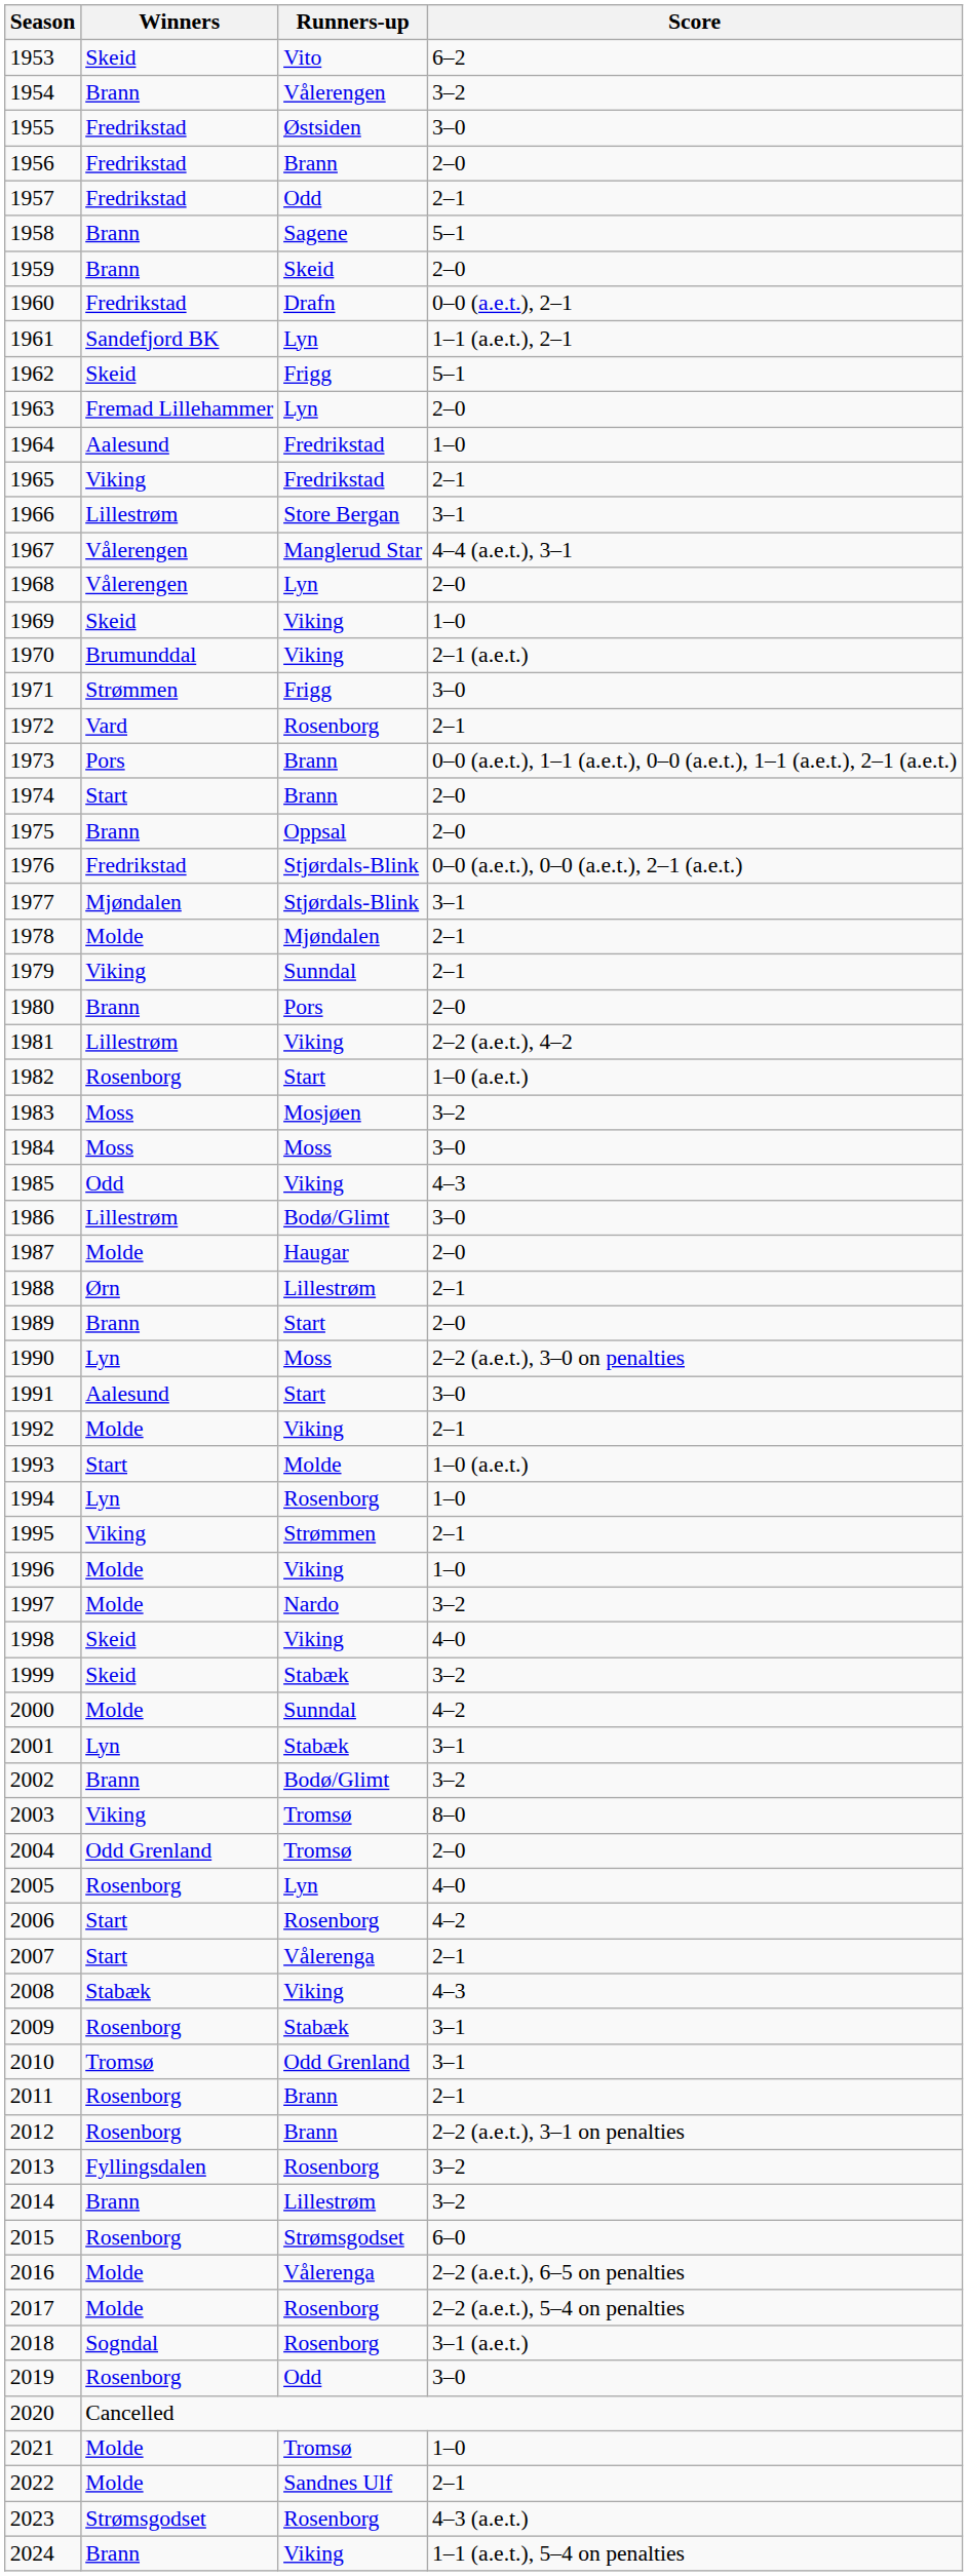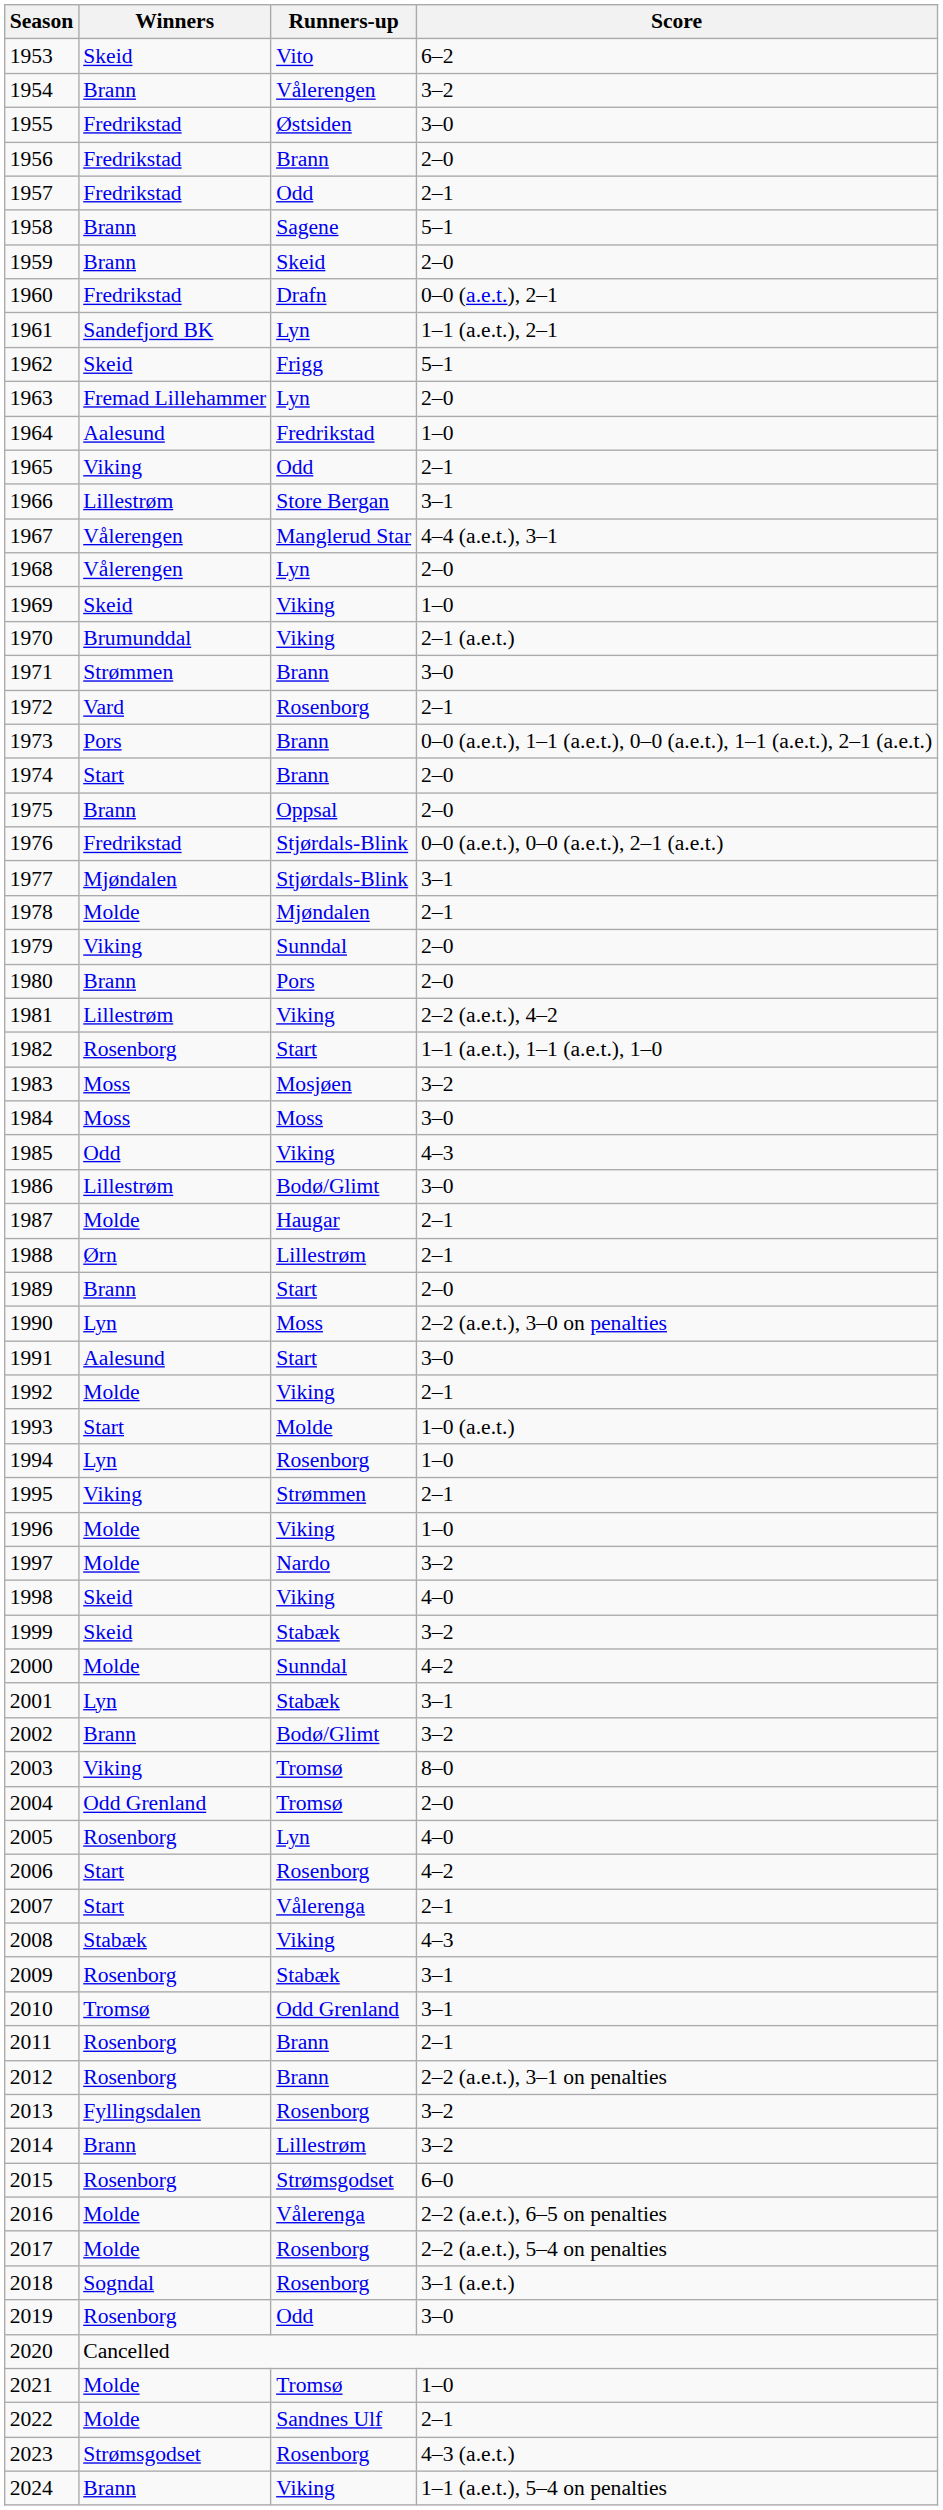 <table class="wikitable">
 <tr ---- align="center" style="background-color:#ddd;">
 <th>Season</th>
 <th>Winners</th>
 <th>Runners-up</th>
 <th>Score</th>
 </tr>
 <tr>
 <td>1953</td>
 <td><a href='#'>Skeid</a></td>
 <td><a href='#'>Vito</a></td>
 <td>6–2</td>
 </tr>
 <tr>
 <td>1954</td>
 <td><a href='#'>Brann</a></td>
 <td><a href='#'>Vålerengen</a></td>
 <td>3–2</td>
 </tr>
 <tr>
 <td>1955</td>
 <td><a href='#'>Fredrikstad</a></td>
 <td><a href='#'>Østsiden</a></td>
 <td>3–0</td>
 </tr>
 <tr>
 <td>1956</td>
 <td><a href='#'>Fredrikstad</a></td>
 <td><a href='#'>Brann</a></td>
 <td>2–0</td>
 </tr>
 <tr>
 <td>1957</td>
 <td><a href='#'>Fredrikstad</a></td>
 <td><a href='#'>Odd</a></td>
 <td>2–1</td>
 </tr>
 <tr>
 <td>1958</td>
 <td><a href='#'>Brann</a></td>
 <td><a href='#'>Sagene</a></td>
 <td>5–1</td>
 </tr>
 <tr>
 <td>1959</td>
 <td><a href='#'>Brann</a></td>
 <td><a href='#'>Skeid</a></td>
 <td>2–0</td>
 </tr>
 <tr>
 <td>1960</td>
 <td><a href='#'>Fredrikstad</a></td>
 <td><a href='#'>Drafn</a></td>
 <td>0–0 (<a href='#'>a.e.t.</a>), 2–1</td>
 </tr>
 <tr>
 <td>1961</td>
 <td><a href='#'>Sandefjord BK</a></td>
 <td><a href='#'>Lyn</a></td>
 <td>1–1 (a.e.t.), 2–1</td>
 </tr>
 <tr>
 <td>1962</td>
 <td><a href='#'>Skeid</a></td>
 <td><a href='#'>Frigg</a></td>
 <td>5–1</td>
 </tr>
 <tr>
 <td>1963</td>
 <td><a href='#'>Fremad Lillehammer</a></td>
 <td><a href='#'>Lyn</a></td>
 <td>2–0</td>
 </tr>
 <tr>
 <td>1964</td>
 <td><a href='#'>Aalesund</a></td>
 <td><a href='#'>Fredrikstad</a></td>
 <td>1–0</td>
 </tr>
 <tr>
 <td>1965</td>
 <td><a href='#'>Viking</a></td>
-<td><a href='#'>Fredrikstad</a></td>
+<td><a href='#'>Odd</a></td>
 <td>2–1</td>
 </tr>
 <tr>
 <td>1966</td>
 <td><a href='#'>Lillestrøm</a></td>
 <td><a href='#'>Store Bergan</a></td>
 <td>3–1</td>
 </tr>
 <tr>
 <td>1967</td>
 <td><a href='#'>Vålerengen</a></td>
 <td><a href='#'>Manglerud Star</a></td>
 <td>4–4 (a.e.t.), 3–1</td>
 </tr>
 <tr>
 <td>1968</td>
 <td><a href='#'>Vålerengen</a></td>
 <td><a href='#'>Lyn</a></td>
 <td>2–0</td>
 </tr>
 <tr>
 <td>1969</td>
 <td><a href='#'>Skeid</a></td>
 <td><a href='#'>Viking</a></td>
 <td>1–0</td>
 </tr>
 <tr>
 <td>1970</td>
 <td><a href='#'>Brumunddal</a></td>
 <td><a href='#'>Viking</a></td>
 <td>2–1 (a.e.t.)</td>
 </tr>
 <tr>
 <td>1971</td>
 <td><a href='#'>Strømmen</a></td>
-<td><a href='#'>Frigg</a></td>
+<td><a href='#'>Brann</a></td>
 <td>3–0</td>
 </tr>
 <tr>
 <td>1972</td>
 <td><a href='#'>Vard</a></td>
 <td><a href='#'>Rosenborg</a></td>
 <td>2–1</td>
 </tr>
 <tr>
 <td>1973</td>
 <td><a href='#'>Pors</a></td>
 <td><a href='#'>Brann</a></td>
 <td>0–0 (a.e.t.), 1–1 (a.e.t.), 0–0 (a.e.t.), 1–1 (a.e.t.), 2–1 (a.e.t.)</td>
 </tr>
 <tr>
 <td>1974</td>
 <td><a href='#'>Start</a></td>
 <td><a href='#'>Brann</a></td>
 <td>2–0</td>
 </tr>
 <tr>
 <td>1975</td>
 <td><a href='#'>Brann</a></td>
 <td><a href='#'>Oppsal</a></td>
 <td>2–0</td>
 </tr>
 <tr>
 <td>1976</td>
 <td><a href='#'>Fredrikstad</a></td>
 <td><a href='#'>Stjørdals-Blink</a></td>
 <td>0–0 (a.e.t.), 0–0 (a.e.t.), 2–1 (a.e.t.)</td>
 </tr>
 <tr>
 <td>1977</td>
 <td><a href='#'>Mjøndalen</a></td>
 <td><a href='#'>Stjørdals-Blink</a></td>
 <td>3–1</td>
 </tr>
 <tr>
 <td>1978</td>
 <td><a href='#'>Molde</a></td>
 <td><a href='#'>Mjøndalen</a></td>
 <td>2–1</td>
 </tr>
 <tr>
 <td>1979</td>
 <td><a href='#'>Viking</a></td>
 <td><a href='#'>Sunndal</a></td>
-<td>2–1</td>
+<td>2–0</td>
 </tr>
 <tr>
 <td>1980</td>
 <td><a href='#'>Brann</a></td>
 <td><a href='#'>Pors</a></td>
 <td>2–0</td>
 </tr>
 <tr>
 <td>1981</td>
 <td><a href='#'>Lillestrøm</a></td>
 <td><a href='#'>Viking</a></td>
 <td>2–2 (a.e.t.), 4–2</td>
 </tr>
 <tr>
 <td>1982</td>
 <td><a href='#'>Rosenborg</a></td>
 <td><a href='#'>Start</a></td>
-<td>1–0 (a.e.t.)</td>
+<td>1–1 (a.e.t.), 1–1 (a.e.t.), 1–0</td>
 </tr>
 <tr>
 <td>1983</td>
 <td><a href='#'>Moss</a></td>
 <td><a href='#'>Mosjøen</a></td>
 <td>3–2</td>
 </tr>
 <tr>
 <td>1984</td>
 <td><a href='#'>Moss</a></td>
 <td><a href='#'>Moss</a></td>
 <td>3–0</td>
 </tr>
 <tr>
 <td>1985</td>
 <td><a href='#'>Odd</a></td>
 <td><a href='#'>Viking</a></td>
 <td>4–3</td>
 </tr>
 <tr>
 <td>1986</td>
 <td><a href='#'>Lillestrøm</a></td>
 <td><a href='#'>Bodø/Glimt</a></td>
 <td>3–0</td>
 </tr>
 <tr>
 <td>1987</td>
 <td><a href='#'>Molde</a></td>
 <td><a href='#'>Haugar</a></td>
-<td>2–0</td>
+<td>2–1</td>
 </tr>
 <tr>
 <td>1988</td>
 <td><a href='#'>Ørn</a></td>
 <td><a href='#'>Lillestrøm</a></td>
 <td>2–1</td>
 </tr>
 <tr>
 <td>1989</td>
 <td><a href='#'>Brann</a></td>
 <td><a href='#'>Start</a></td>
 <td>2–0</td>
 </tr>
 <tr>
 <td>1990</td>
 <td><a href='#'>Lyn</a></td>
 <td><a href='#'>Moss</a></td>
 <td>2–2 (a.e.t.), 3–0 on <a href='#'>penalties</a></td>
 </tr>
 <tr>
 <td>1991</td>
 <td><a href='#'>Aalesund</a></td>
 <td><a href='#'>Start</a></td>
 <td>3–0</td>
 </tr>
 <tr>
 <td>1992</td>
 <td><a href='#'>Molde</a></td>
 <td><a href='#'>Viking</a></td>
 <td>2–1</td>
 </tr>
 <tr>
 <td>1993</td>
 <td><a href='#'>Start</a></td>
 <td><a href='#'>Molde</a></td>
 <td>1–0 (a.e.t.)</td>
 </tr>
 <tr>
 <td>1994</td>
 <td><a href='#'>Lyn</a></td>
 <td><a href='#'>Rosenborg</a></td>
 <td>1–0</td>
 </tr>
 <tr>
 <td>1995</td>
 <td><a href='#'>Viking</a></td>
 <td><a href='#'>Strømmen</a></td>
 <td>2–1</td>
 </tr>
 <tr>
 <td>1996</td>
 <td><a href='#'>Molde</a></td>
 <td><a href='#'>Viking</a></td>
 <td>1–0</td>
 </tr>
 <tr>
 <td>1997</td>
 <td><a href='#'>Molde</a></td>
 <td><a href='#'>Nardo</a></td>
 <td>3–2</td>
 </tr>
 <tr>
 <td>1998</td>
 <td><a href='#'>Skeid</a></td>
 <td><a href='#'>Viking</a></td>
 <td>4–0</td>
 </tr>
 <tr>
 <td>1999</td>
 <td><a href='#'>Skeid</a></td>
 <td><a href='#'>Stabæk</a></td>
 <td>3–2</td>
 </tr>
 <tr>
 <td>2000</td>
 <td><a href='#'>Molde</a></td>
 <td><a href='#'>Sunndal</a></td>
 <td>4–2</td>
 </tr>
 <tr>
 <td>2001</td>
 <td><a href='#'>Lyn</a></td>
 <td><a href='#'>Stabæk</a></td>
 <td>3–1</td>
 </tr>
 <tr>
 <td>2002</td>
 <td><a href='#'>Brann</a></td>
 <td><a href='#'>Bodø/Glimt</a></td>
 <td>3–2</td>
 </tr>
 <tr>
 <td>2003</td>
 <td><a href='#'>Viking</a></td>
 <td><a href='#'>Tromsø</a></td>
 <td>8–0</td>
 </tr>
 <tr>
 <td>2004</td>
 <td><a href='#'>Odd Grenland</a></td>
 <td><a href='#'>Tromsø</a></td>
 <td>2–0</td>
 </tr>
 <tr>
 <td>2005</td>
 <td><a href='#'>Rosenborg</a></td>
 <td><a href='#'>Lyn</a></td>
 <td>4–0</td>
 </tr>
 <tr>
 <td>2006</td>
 <td><a href='#'>Start</a></td>
 <td><a href='#'>Rosenborg</a></td>
 <td>4–2</td>
 </tr>
 <tr>
 <td>2007</td>
 <td><a href='#'>Start</a></td>
 <td><a href='#'>Vålerenga</a></td>
 <td>2–1</td>
 </tr>
 <tr>
 <td>2008</td>
 <td><a href='#'>Stabæk</a></td>
 <td><a href='#'>Viking</a></td>
 <td>4–3</td>
 </tr>
 <tr>
 <td>2009</td>
 <td><a href='#'>Rosenborg</a></td>
 <td><a href='#'>Stabæk</a></td>
 <td>3–1</td>
 </tr>
 <tr>
 <td>2010</td>
 <td><a href='#'>Tromsø</a></td>
 <td><a href='#'>Odd Grenland</a></td>
 <td>3–1</td>
 </tr>
 <tr>
 <td>2011</td>
 <td><a href='#'>Rosenborg</a></td>
 <td><a href='#'>Brann</a></td>
 <td>2–1</td>
 </tr>
 <tr>
 <td>2012</td>
 <td><a href='#'>Rosenborg</a></td>
 <td><a href='#'>Brann</a></td>
 <td>2–2 (a.e.t.), 3–1 on penalties</td>
 </tr>
 <tr>
 <td>2013</td>
 <td><a href='#'>Fyllingsdalen</a></td>
 <td><a href='#'>Rosenborg</a></td>
 <td>3–2</td>
 </tr>
 <tr>
 <td>2014</td>
 <td><a href='#'>Brann</a></td>
 <td><a href='#'>Lillestrøm</a></td>
 <td>3–2</td>
 </tr>
 <tr>
 <td>2015</td>
 <td><a href='#'>Rosenborg</a></td>
 <td><a href='#'>Strømsgodset</a></td>
 <td>6–0</td>
 </tr>
 <tr>
 <td>2016</td>
 <td><a href='#'>Molde</a></td>
 <td><a href='#'>Vålerenga</a></td>
 <td>2–2 (a.e.t.), 6–5 on penalties</td>
 </tr>
 <tr>
 <td>2017</td>
 <td><a href='#'>Molde</a></td>
 <td><a href='#'>Rosenborg</a></td>
 <td>2–2 (a.e.t.), 5–4 on penalties</td>
 </tr>
 <tr>
 <td>2018</td>
 <td><a href='#'>Sogndal</a></td>
 <td><a href='#'>Rosenborg</a></td>
 <td>3–1 (a.e.t.)</td>
 </tr>
 <tr>
 <td>2019</td>
 <td><a href='#'>Rosenborg</a></td>
 <td><a href='#'>Odd</a></td>
 <td>3–0</td>
 </tr>
 <tr>
 <td>2020</td>
 <td colspan="3">Cancelled</td>
 </tr>
 <tr>
 <td>2021</td>
 <td><a href='#'>Molde</a></td>
 <td><a href='#'>Tromsø</a></td>
 <td>1–0</td>
 </tr>
 <tr>
 <td>2022</td>
 <td><a href='#'>Molde</a></td>
 <td><a href='#'>Sandnes Ulf</a></td>
 <td>2–1</td>
 </tr>
 <tr>
 <td>2023</td>
 <td><a href='#'>Strømsgodset</a></td>
 <td><a href='#'>Rosenborg</a></td>
 <td>4–3 (a.e.t.)</td>
 </tr>
 <tr>
 <td>2024</td>
 <td><a href='#'>Brann</a></td>
 <td><a href='#'>Viking</a></td>
 <td>1–1 (a.e.t.), 5–4 on penalties</td>
 </tr>
 </table>
